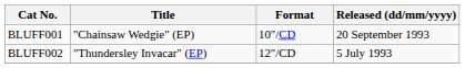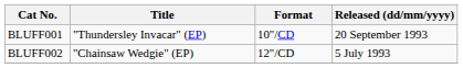 <table class="wikitable" style="font-size:90%;">
 <tr align="center">
 <th style="width:5em;">Cat No.</th>
 <th style="width:15em;">Title</th>
 <th style="width:6em;">Format</th>
 <th>Released (dd/mm/yyyy)</th>
 </tr>
 <tr>
 <td>BLUFF001</td>
-<td>"Chainsaw Wedgie" (EP)</td>
+<td>"Thundersley Invacar" (<a href='#'>EP</a>)</td>
 <td>10"/<a href='#'>CD</a></td>
 <td>20 September 1993</td>
 </tr>
 <tr>
 <td>BLUFF002</td>
-<td>"Thundersley Invacar" (<a href='#'>EP</a>)</td>
+<td>"Chainsaw Wedgie" (EP)</td>
 <td>12"/CD</td>
 <td>5 July 1993</td>
 </tr>
 <tr>
 </tr>
 </table>
